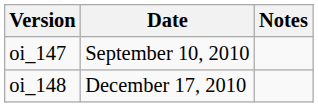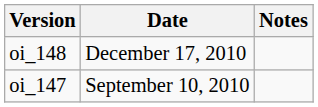 <table class="wikitable" style="clear: both;">
 <tr>
 <th>Version</th>
 <th>Date</th>
 <th>Notes</th>
 </tr>
 <tr>
+<td>oi_148</td>
+<td>December 17, 2010</td>
+<td><br></td>
+</tr>
+<tr>
 <td>oi_147</td>
 <td>September 10, 2010</td>
 <td><br></td>
 </tr>
-<tr>
-<td>oi_148</td>
-<td>December 17, 2010</td>
-<td><br></td>
-</tr>
 </table>
